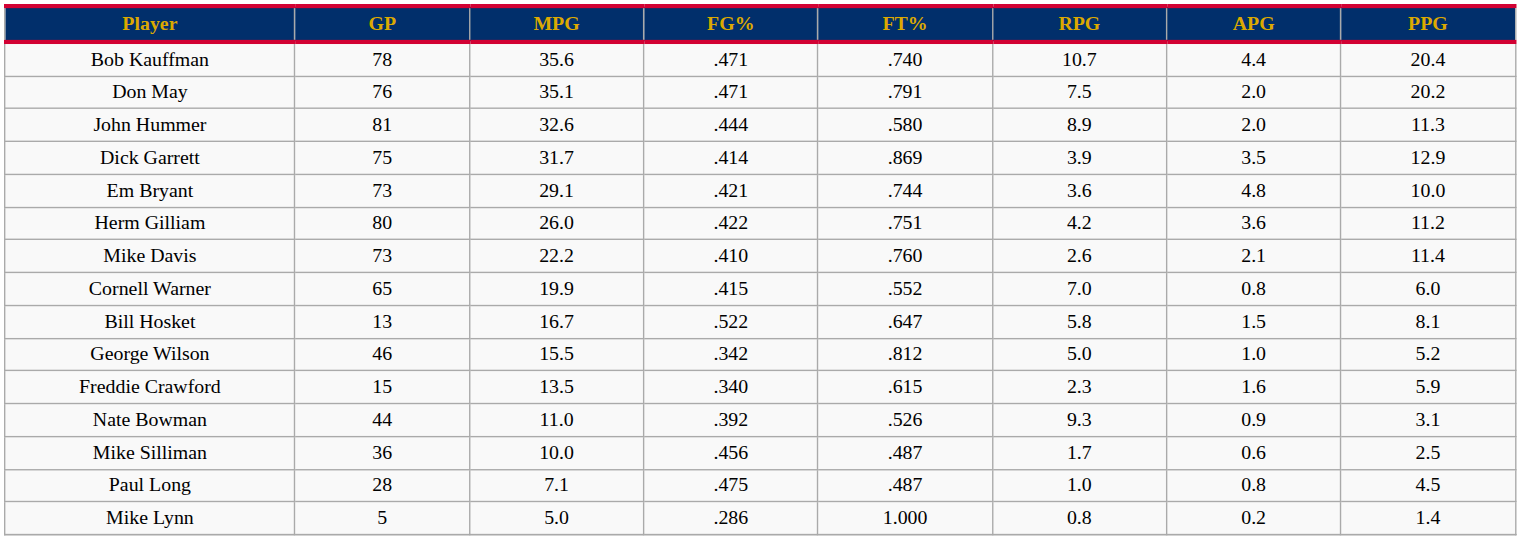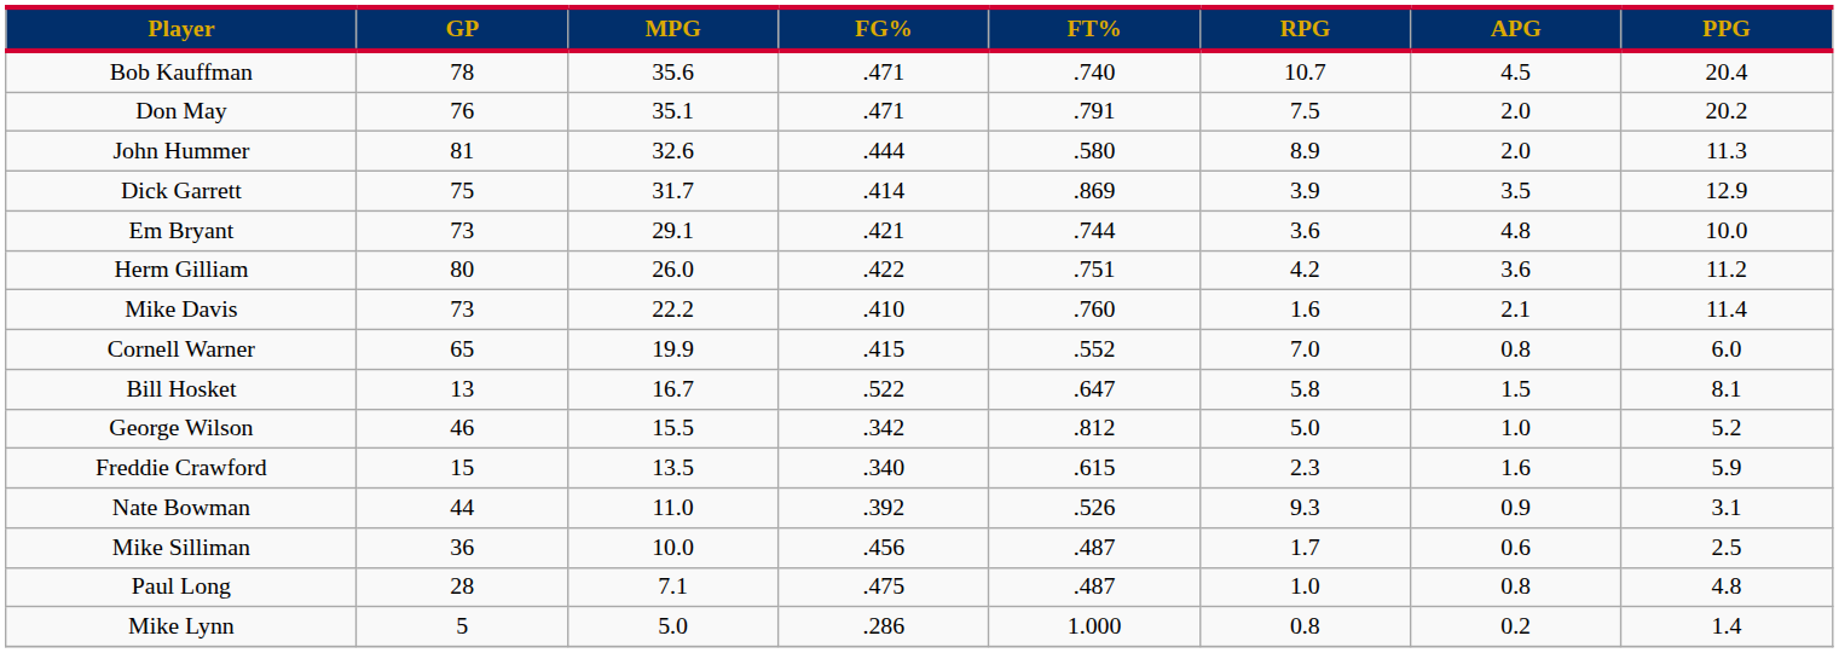 <table class="wikitable sortable" style="font-size: 90%">
 <tr>
 <th style="background: #012F6B ; color:#DCA901; border-top:#D20133 3px solid; border-bottom:#D20133 3px solid;"  width="10%">Player</th>
 <th style="background: #012F6B ; color:#DCA901; border-top:#D20133 3px solid; border-bottom:#D20133 3px solid;" width="6%">GP</th>
 <th style="background: #012F6B ; color:#DCA901; border-top:#D20133 3px solid; border-bottom:#D20133 3px solid;" width="6%">MPG</th>
 <th style="background: #012F6B ; color:#DCA901; border-top:#D20133 3px solid; border-bottom:#D20133 3px solid;" width="6%">FG%</th>
 <th style="background: #012F6B ; color:#DCA901; border-top:#D20133 3px solid; border-bottom:#D20133 3px solid;" width="6%">FT%</th>
 <th style="background: #012F6B ; color:#DCA901; border-top:#D20133 3px solid; border-bottom:#D20133 3px solid;" width="6%">RPG</th>
 <th style="background: #012F6B ; color:#DCA901; border-top:#D20133 3px solid; border-bottom:#D20133 3px solid;" width="6%">APG</th>
 <th style="background: #012F6B ; color:#DCA901; border-top:#D20133 3px solid; border-bottom:#D20133 3px solid;" width="6%">PPG</th>
 </tr>
 <tr align="center">
 <td>Bob Kauffman</td>
 <td>78</td>
 <td>35.6</td>
 <td>.471</td>
 <td>.740</td>
 <td>10.7</td>
-<td>4.4</td>
+<td>4.5</td>
 <td>20.4</td>
 </tr>
 <tr align="center">
 <td>Don May</td>
 <td>76</td>
 <td>35.1</td>
 <td>.471</td>
 <td>.791</td>
 <td>7.5</td>
 <td>2.0</td>
 <td>20.2</td>
 </tr>
 <tr align="center">
 <td>John Hummer</td>
 <td>81</td>
 <td>32.6</td>
 <td>.444</td>
 <td>.580</td>
 <td>8.9</td>
 <td>2.0</td>
 <td>11.3</td>
 </tr>
 <tr align="center">
 <td>Dick Garrett</td>
 <td>75</td>
 <td>31.7</td>
 <td>.414</td>
 <td>.869</td>
 <td>3.9</td>
 <td>3.5</td>
 <td>12.9</td>
 </tr>
 <tr align="center">
 <td>Em Bryant</td>
 <td>73</td>
 <td>29.1</td>
 <td>.421</td>
 <td>.744</td>
 <td>3.6</td>
 <td>4.8</td>
 <td>10.0</td>
 </tr>
 <tr align="center">
 <td>Herm Gilliam</td>
 <td>80</td>
 <td>26.0</td>
 <td>.422</td>
 <td>.751</td>
 <td>4.2</td>
 <td>3.6</td>
 <td>11.2</td>
 </tr>
 <tr align="center">
 <td>Mike Davis</td>
 <td>73</td>
 <td>22.2</td>
 <td>.410</td>
 <td>.760</td>
-<td>2.6</td>
+<td>1.6</td>
 <td>2.1</td>
 <td>11.4</td>
 </tr>
 <tr align="center">
 <td>Cornell Warner</td>
 <td>65</td>
 <td>19.9</td>
 <td>.415</td>
 <td>.552</td>
 <td>7.0</td>
 <td>0.8</td>
 <td>6.0</td>
 </tr>
 <tr align="center">
 <td>Bill Hosket</td>
 <td>13</td>
 <td>16.7</td>
 <td>.522</td>
 <td>.647</td>
 <td>5.8</td>
 <td>1.5</td>
 <td>8.1</td>
 </tr>
 <tr align="center">
 <td>George Wilson</td>
 <td>46</td>
 <td>15.5</td>
 <td>.342</td>
 <td>.812</td>
 <td>5.0</td>
 <td>1.0</td>
 <td>5.2</td>
 </tr>
 <tr align="center">
 <td>Freddie Crawford</td>
 <td>15</td>
 <td>13.5</td>
 <td>.340</td>
 <td>.615</td>
 <td>2.3</td>
 <td>1.6</td>
 <td>5.9</td>
 </tr>
 <tr align="center">
 <td>Nate Bowman</td>
 <td>44</td>
 <td>11.0</td>
 <td>.392</td>
 <td>.526</td>
 <td>9.3</td>
 <td>0.9</td>
 <td>3.1</td>
 </tr>
 <tr align="center">
 <td>Mike Silliman</td>
 <td>36</td>
 <td>10.0</td>
 <td>.456</td>
 <td>.487</td>
 <td>1.7</td>
 <td>0.6</td>
 <td>2.5</td>
 </tr>
 <tr align="center">
 <td>Paul Long</td>
 <td>28</td>
 <td>7.1</td>
 <td>.475</td>
 <td>.487</td>
 <td>1.0</td>
 <td>0.8</td>
-<td>4.5</td>
+<td>4.8</td>
 </tr>
 <tr align="center">
 <td>Mike Lynn</td>
 <td>5</td>
 <td>5.0</td>
 <td>.286</td>
 <td>1.000</td>
 <td>0.8</td>
 <td>0.2</td>
 <td>1.4</td>
 </tr>
 <tr align="center">
 </tr>
 </table>
